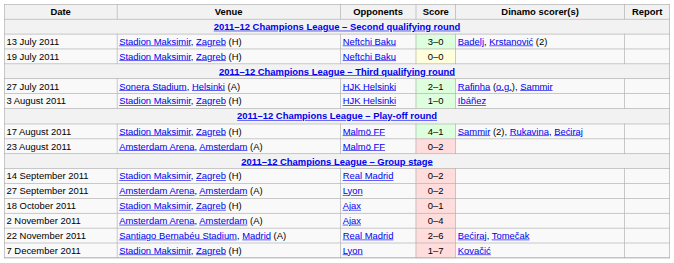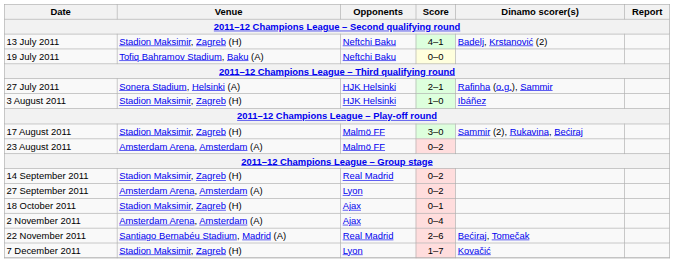 <table class="wikitable" width=85%; style="text-align: left; font-size:95%;">
 <tr>
 <th>Date</th>
 <th>Venue</th>
 <th>Opponents</th>
 <th>Score</th>
 <th>Dinamo scorer(s)</th>
 <th>Report</th>
 </tr>
 <tr>
 <th colspan=7><a href='#'>2011–12 Champions League – Second qualifying round</a></th>
 </tr>
 <tr>
 <td>13 July 2011</td>
 <td><a href='#'>Stadion Maksimir</a>, <a href='#'>Zagreb</a> (H)</td>
 <td> <a href='#'>Neftchi Baku</a></td>
-<td align=center bgcolor=ddffdd>3–0</td>
+<td align=center bgcolor=ddffdd>4–1</td>
 <td><a href='#'>Badelj</a>, <a href='#'>Krstanović</a> (2)</td>
 <td></td>
 </tr>
 <tr>
 <td>19 July 2011</td>
-<td><a href='#'>Stadion Maksimir</a>, <a href='#'>Zagreb</a> (H)</td>
+<td><a href='#'>Tofiq Bahramov Stadium</a>, <a href='#'>Baku</a> (A)</td>
 <td> <a href='#'>Neftchi Baku</a></td>
 <td align=center bgcolor=ffffdd>0–0</td>
 <td></td>
 <td></td>
 </tr>
 <tr>
 <th colspan=7><a href='#'>2011–12 Champions League – Third qualifying round</a></th>
 </tr>
 <tr>
 <td>27 July 2011</td>
 <td><a href='#'>Sonera Stadium</a>, <a href='#'>Helsinki</a> (A)</td>
 <td> <a href='#'>HJK Helsinki</a></td>
 <td align=center bgcolor=ddffdd>2–1</td>
 <td><a href='#'>Rafinha</a> (<a href='#'>o.g.</a>), <a href='#'>Sammir</a></td>
 <td></td>
 </tr>
 <tr>
 <td>3 August 2011</td>
 <td><a href='#'>Stadion Maksimir</a>, <a href='#'>Zagreb</a> (H)</td>
 <td> <a href='#'>HJK Helsinki</a></td>
 <td align=center bgcolor=ddffdd>1–0</td>
 <td><a href='#'>Ibáñez</a></td>
 <td></td>
 </tr>
 <tr>
 <th colspan=7><a href='#'>2011–12 Champions League – Play-off round</a></th>
 </tr>
 <tr>
 <td>17 August 2011</td>
 <td><a href='#'>Stadion Maksimir</a>, <a href='#'>Zagreb</a> (H)</td>
 <td> <a href='#'>Malmö FF</a></td>
-<td align=center bgcolor=ddffdd>4–1</td>
+<td align=center bgcolor=ddffdd>3–0</td>
 <td><a href='#'>Sammir</a> (2), <a href='#'>Rukavina</a>, <a href='#'>Bećiraj</a></td>
 <td></td>
 </tr>
 <tr>
 <td>23 August 2011</td>
 <td><a href='#'>Amsterdam Arena</a>, <a href='#'>Amsterdam</a> (A)</td>
 <td> <a href='#'>Malmö FF</a></td>
 <td align=center bgcolor=ffdddd>0–2</td>
 <td></td>
 <td></td>
 </tr>
 <tr>
 <th colspan=7><a href='#'>2011–12 Champions League – Group stage</a></th>
 </tr>
 <tr>
 <td>14 September 2011</td>
 <td><a href='#'>Stadion Maksimir</a>, <a href='#'>Zagreb</a> (H)</td>
 <td> <a href='#'>Real Madrid</a></td>
 <td align=center bgcolor=ffdddd>0–2</td>
 <td></td>
 <td></td>
 </tr>
 <tr>
 <td>27 September 2011</td>
 <td><a href='#'>Amsterdam Arena</a>, <a href='#'>Amsterdam</a> (A)</td>
 <td> <a href='#'>Lyon</a></td>
 <td align=center bgcolor=ffdddd>0–2</td>
 <td></td>
 <td></td>
 </tr>
 <tr>
 <td>18 October 2011</td>
 <td><a href='#'>Stadion Maksimir</a>, <a href='#'>Zagreb</a> (H)</td>
 <td> <a href='#'>Ajax</a></td>
 <td align=center bgcolor=ffdddd>0–1</td>
 <td></td>
 <td></td>
 </tr>
 <tr>
 <td>2 November 2011</td>
 <td><a href='#'>Amsterdam Arena</a>, <a href='#'>Amsterdam</a> (A)</td>
 <td> <a href='#'>Ajax</a></td>
 <td align=center bgcolor=ffdddd>0–4</td>
 <td></td>
 <td></td>
 </tr>
 <tr>
 <td>22 November 2011</td>
 <td><a href='#'>Santiago Bernabéu Stadium</a>, <a href='#'>Madrid</a> (A)</td>
 <td> <a href='#'>Real Madrid</a></td>
 <td align=center bgcolor=ffdddd>2–6</td>
 <td><a href='#'>Bećiraj</a>, <a href='#'>Tomečak</a></td>
 <td></td>
 </tr>
 <tr>
 <td>7 December 2011</td>
 <td><a href='#'>Stadion Maksimir</a>, <a href='#'>Zagreb</a> (H)</td>
 <td> <a href='#'>Lyon</a></td>
 <td align=center bgcolor=ffdddd>1–7</td>
 <td><a href='#'>Kovačić</a></td>
 <td></td>
 </tr>
 <tr>
 </tr>
 </table>
